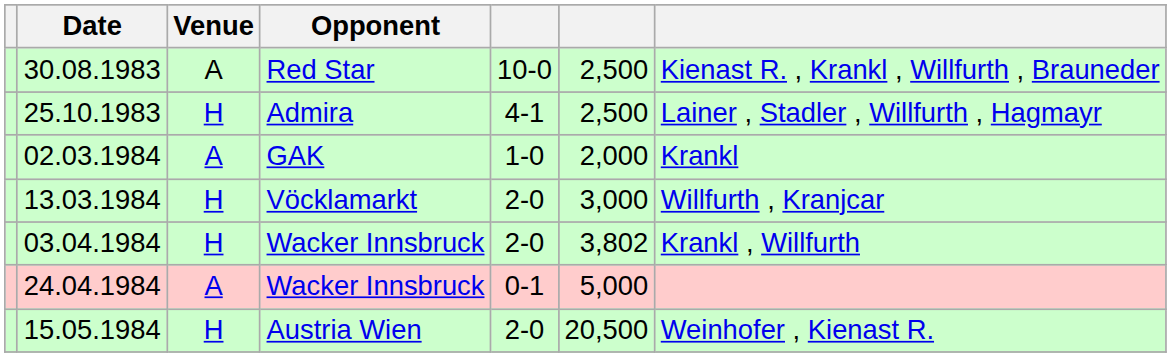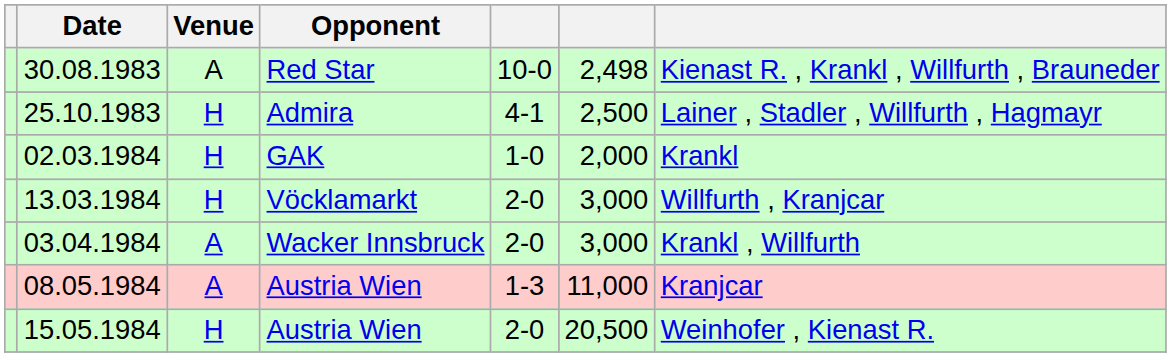 <table class="wikitable" Style="text-align: center">
 <tr>
 <th></th>
 <th>Date</th>
 <th>Venue</th>
 <th>Opponent</th>
 <th></th>
 <th></th>
 <th></th>
 </tr>
 <tr style="background:#cfc">
 <td></td>
 <td>30.08.1983</td>
 <td>A</td>
 <td align="left"><a href='#'>Red Star</a></td>
 <td>10-0</td>
-<td align="right">2,500</td>
+<td align="right">2,498</td>
 <td align="left"><a href='#'>Kienast R.</a>  , <a href='#'>Krankl</a>      , <a href='#'>Willfurth</a> , <a href='#'>Brauneder</a> </td>
 </tr>
 <tr style="background:#cfc">
 <td></td>
 <td>25.10.1983</td>
 <td><a href='#'>H</a></td>
 <td align="left"><a href='#'>Admira</a></td>
 <td>4-1</td>
 <td align="right">2,500</td>
 <td align="left"><a href='#'>Lainer</a> , <a href='#'>Stadler</a> , <a href='#'>Willfurth</a> , <a href='#'>Hagmayr</a> </td>
 </tr>
 <tr style="background:#cfc">
 <td></td>
 <td>02.03.1984</td>
-<td><a href='#'>A</a></td>
+<td><a href='#'>H</a></td>
 <td align="left"><a href='#'>GAK</a></td>
 <td>1-0</td>
 <td align="right">2,000</td>
 <td align="left"><a href='#'>Krankl</a> </td>
 </tr>
 <tr style="background:#cfc">
 <td></td>
 <td>13.03.1984</td>
 <td><a href='#'>H</a></td>
 <td align="left"><a href='#'>Vöcklamarkt</a></td>
 <td>2-0</td>
 <td align="right">3,000</td>
 <td align="left"><a href='#'>Willfurth</a> , <a href='#'>Kranjcar</a> </td>
 </tr>
 <tr style="background:#cfc">
 <td></td>
 <td>03.04.1984</td>
-<td><a href='#'>H</a></td>
+<td><a href='#'>A</a></td>
 <td align="left"><a href='#'>Wacker Innsbruck</a></td>
 <td>2-0</td>
-<td align="right">3,802</td>
+<td align="right">3,000</td>
 <td align="left"><a href='#'>Krankl</a> , <a href='#'>Willfurth</a> </td>
 </tr>
 <tr style="background:#fcc">
 <td></td>
-<td>24.04.1984</td>
+<td>08.05.1984</td>
 <td><a href='#'>A</a></td>
-<td align="left"><a href='#'>Wacker Innsbruck</a></td>
-<td>0-1</td>
-<td align="right">5,000</td>
-<td align="left"></td>
+<td align="left"><a href='#'>Austria Wien</a></td>
+<td>1-3</td>
+<td align="right">11,000</td>
+<td align="left"><a href='#'>Kranjcar</a> </td>
 </tr>
 <tr style="background:#cfc">
 <td></td>
 <td>15.05.1984</td>
 <td><a href='#'>H</a></td>
 <td align="left"><a href='#'>Austria Wien</a></td>
 <td>2-0</td>
 <td align="right">20,500</td>
 <td align="left"><a href='#'>Weinhofer</a> , <a href='#'>Kienast R.</a> </td>
 </tr>
 </table>
